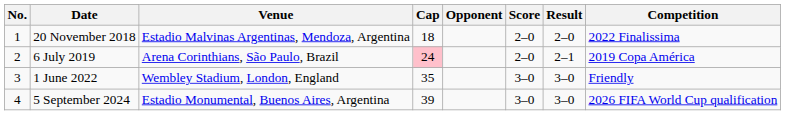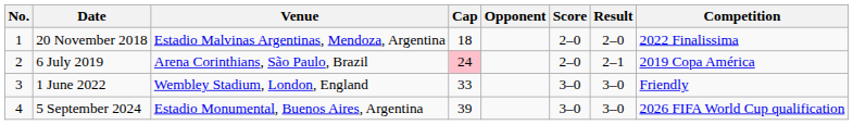 <table class="wikitable sortable">
 <tr>
 <th scope="col">No.</th>
 <th scope="col" data-sort-type="date">Date</th>
 <th scope="col">Venue</th>
 <th scope="col">Cap</th>
 <th scope="col">Opponent</th>
 <th scope="col">Score</th>
 <th scope="col">Result</th>
 <th scope="col">Competition</th>
 </tr>
 <tr>
 <td align="center">1</td>
 <td>20 November 2018</td>
 <td><a href='#'>Estadio Malvinas Argentinas</a>, <a href='#'>Mendoza</a>, Argentina</td>
 <td align="center">18</td>
 <td></td>
 <td align="center">2–0</td>
 <td align="center">2–0</td>
 <td><a href='#'>2022 Finalissima</a></td>
 </tr>
 <tr>
 <td align="center">2</td>
 <td>6 July 2019</td>
 <td><a href='#'>Arena Corinthians</a>, <a href='#'>São Paulo</a>, Brazil</td>
 <td align="center" style="background: pink;">24</td>
 <td></td>
 <td align="center">2–0</td>
 <td align="center">2–1</td>
 <td><a href='#'>2019 Copa América</a></td>
 </tr>
 <tr>
 <td align="center">3</td>
 <td>1 June 2022</td>
 <td><a href='#'>Wembley Stadium</a>, <a href='#'>London</a>, England</td>
-<td align="center">35</td>
+<td align="center">33</td>
 <td></td>
 <td align="center">3–0</td>
 <td align="center">3–0</td>
 <td><a href='#'>Friendly</a></td>
 </tr>
 <tr>
 <td align="center">4</td>
 <td>5 September 2024</td>
 <td><a href='#'>Estadio Monumental</a>, <a href='#'>Buenos Aires</a>, Argentina</td>
 <td align="center">39</td>
 <td></td>
 <td align="center">3–0</td>
 <td align="center">3–0</td>
 <td><a href='#'>2026 FIFA World Cup qualification</a></td>
 </tr>
 </table>
